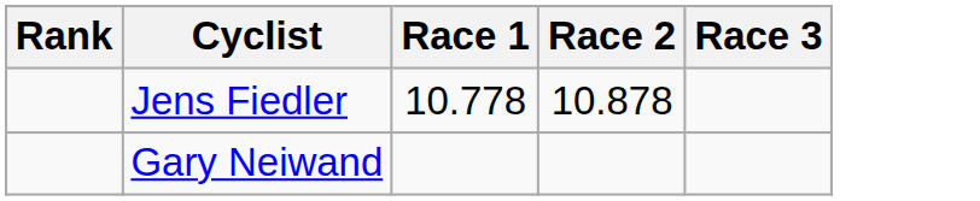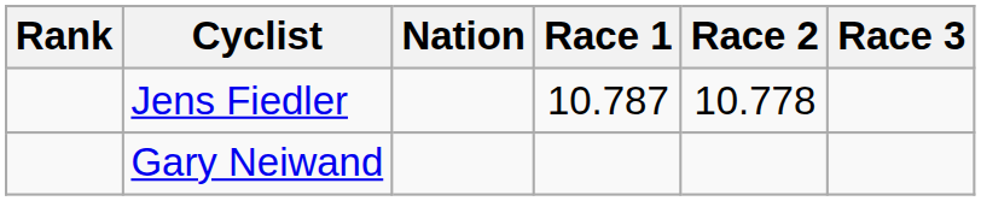 <table class="wikitable sortable" style="text-align:center">
 <tr>
 <th>Rank</th>
 <th>Cyclist</th>
+<th>Nation</th>
 <th>Race 1</th>
 <th>Race 2</th>
 <th>Race 3</th>
 </tr>
 <tr>
 <td></td>
 <td align=left><a href='#'>Jens Fiedler</a></td>
+<td align=left></td>
+<td>10.787</td>
 <td>10.778</td>
-<td>10.878</td>
 <td></td>
 </tr>
 <tr>
 <td></td>
 <td align=left><a href='#'>Gary Neiwand</a></td>
+<td align=left></td>
 <td></td>
 <td></td>
 <td></td>
 </tr>
 </table>
